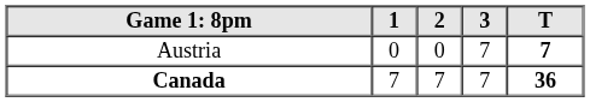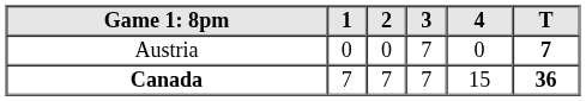 <table border=1 cellspacing=0 width=425 style="margin-left:3em;">
 <tr style="text-align:center; background-color:#e6e6e6;">
 <th>Game 1: 8pm</th>
 <th>1</th>
 <th>2</th>
 <th>3</th>
+<th>4</th>
 <th>T</th>
 </tr>
 <tr style="text-align:center">
 <td> Austria</td>
 <td>0</td>
 <td>0</td>
 <td>7</td>
+<td>0</td>
 <th>7</th>
 </tr>
 <tr style="text-align:center">
 <th> Canada</th>
 <td>7</td>
 <td>7</td>
 <td>7</td>
+<td>15</td>
 <th>36</th>
 </tr>
 </table>
